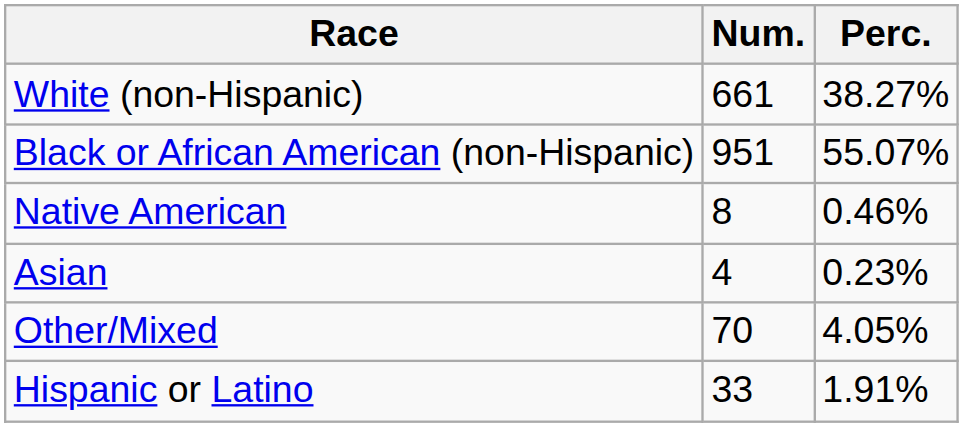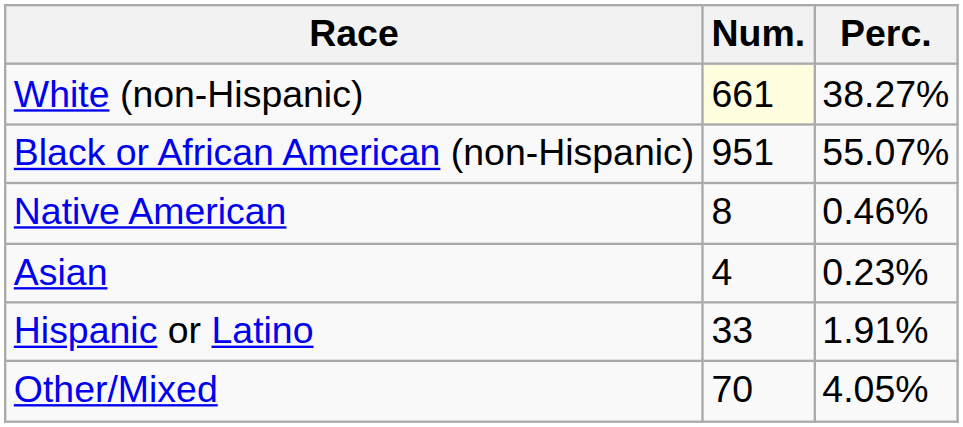 <table class="wikitable">
 <tr>
 <th>Race</th>
 <th>Num.</th>
 <th>Perc.</th>
 </tr>
 <tr>
 <td><a href='#'>White</a> (non-Hispanic)</td>
-<td>661</td>
+<td style="background: lightyellow;">661</td>
 <td>38.27%</td>
 </tr>
 <tr>
 <td><a href='#'>Black or African American</a> (non-Hispanic)</td>
 <td>951</td>
 <td>55.07%</td>
 </tr>
 <tr>
 <td><a href='#'>Native American</a></td>
 <td>8</td>
 <td>0.46%</td>
 </tr>
 <tr>
 <td><a href='#'>Asian</a></td>
 <td>4</td>
 <td>0.23%</td>
 </tr>
 <tr>
+<td><a href='#'>Hispanic</a> or <a href='#'>Latino</a></td>
+<td>33</td>
+<td>1.91%</td>
+</tr>
+<tr>
 <td><a href='#'>Other/Mixed</a></td>
 <td>70</td>
 <td>4.05%</td>
 </tr>
-<tr>
-<td><a href='#'>Hispanic</a> or <a href='#'>Latino</a></td>
-<td>33</td>
-<td>1.91%</td>
-</tr>
 </table>
